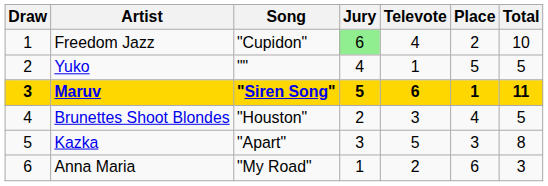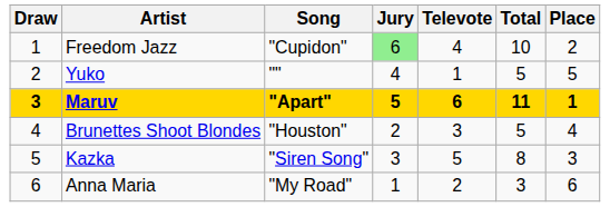 <table class="sortable wikitable" style="margin: 1em auto 1em auto; text-align:center;">
 <tr>
 <th>Draw</th>
 <th>Artist</th>
 <th>Song</th>
 <th>Jury</th>
 <th>Televote</th>
+<th>Total</th>
 <th>Place</th>
-<th>Total</th>
 </tr>
 <tr>
 <td>1</td>
 <td align="left">Freedom Jazz</td>
 <td align="left">"Cupidon"</td>
 <td style="background: lightgreen;">6</td>
 <td>4</td>
+<td>10</td>
 <td>2</td>
-<td>10</td>
 </tr>
 <tr>
 <td>2</td>
 <td align="left"><a href='#'>Yuko</a></td>
 <td align="left">""</td>
 <td>4</td>
 <td>1</td>
 <td>5</td>
 <td>5</td>
 </tr>
 <tr style="font-weight:bold; background:gold;">
 <td>3</td>
 <td align="left"><a href='#'>Maruv</a></td>
-<td align="left">"<a href='#'>Siren Song</a>"</td>
+<td align="left">"Apart"</td>
 <td>5</td>
 <td>6</td>
+<td>11</td>
 <td>1</td>
-<td>11</td>
 </tr>
 <tr>
 <td>4</td>
 <td align="left"><a href='#'>Brunettes Shoot Blondes</a></td>
 <td align="left">"Houston"</td>
 <td>2</td>
 <td>3</td>
+<td>5</td>
 <td>4</td>
-<td>5</td>
 </tr>
 <tr>
 <td>5</td>
 <td align="left"><a href='#'>Kazka</a></td>
-<td align="left">"Apart"</td>
+<td align="left">"<a href='#'>Siren Song</a>"</td>
 <td>3</td>
 <td>5</td>
+<td>8</td>
 <td>3</td>
-<td>8</td>
 </tr>
 <tr>
 <td>6</td>
 <td align="left">Anna Maria</td>
 <td align="left">"My Road"</td>
 <td>1</td>
 <td>2</td>
+<td>3</td>
 <td>6</td>
-<td>3</td>
 </tr>
 </table>
